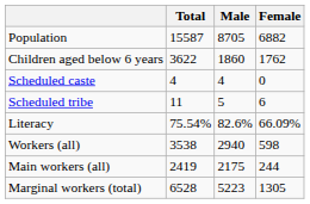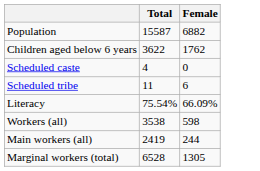 <table class="wikitable sortable">
 <tr>
 <th></th>
 <th>Total</th>
-<th>Male</th>
 <th>Female</th>
 </tr>
 <tr>
 <td>Population</td>
 <td>15587</td>
-<td>8705</td>
 <td>6882</td>
 </tr>
 <tr>
 <td>Children aged below 6 years</td>
 <td>3622</td>
-<td>1860</td>
 <td>1762</td>
 </tr>
 <tr>
 <td><a href='#'>Scheduled caste</a></td>
-<td>4</td>
 <td>4</td>
 <td>0</td>
 </tr>
 <tr>
 <td><a href='#'>Scheduled tribe</a></td>
 <td>11</td>
-<td>5</td>
 <td>6</td>
 </tr>
 <tr>
 <td>Literacy</td>
 <td>75.54%</td>
-<td>82.6%</td>
 <td>66.09%</td>
 </tr>
 <tr>
 <td>Workers (all)</td>
 <td>3538</td>
-<td>2940</td>
 <td>598</td>
 </tr>
 <tr>
 <td>Main workers (all)</td>
 <td>2419</td>
-<td>2175</td>
 <td>244</td>
 </tr>
 <tr>
 <td>Marginal workers (total)</td>
 <td>6528</td>
-<td>5223</td>
 <td>1305</td>
 </tr>
 </table>
